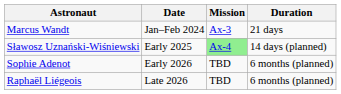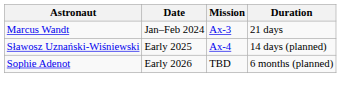 <table class="wikitable sortable floatright">
 <tr>
 <th>Astronaut</th>
 <th>Date</th>
 <th>Mission</th>
 <th>Duration</th>
 </tr>
 <tr>
 <td><a href='#'>Marcus Wandt</a> </td>
 <td>Jan–Feb 2024</td>
 <td><a href='#'>Ax-3</a></td>
 <td>21 days</td>
 </tr>
 <tr>
 <td><a href='#'>Sławosz Uznański-Wiśniewski</a> </td>
 <td>Early 2025</td>
-<td style="background: lightgreen;"><a href='#'>Ax-4</a></td>
+<td><a href='#'>Ax-4</a></td>
 <td>14 days (planned)</td>
 </tr>
 <tr>
 <td><a href='#'>Sophie Adenot</a> </td>
 <td>Early 2026</td>
 <td>TBD</td>
 <td>6 months (planned)</td>
 </tr>
-<tr>
-<td><a href='#'>Raphaël Liégeois</a> </td>
-<td>Late 2026</td>
-<td>TBD</td>
-<td>6 months (planned)</td>
-</tr>
 </table>
